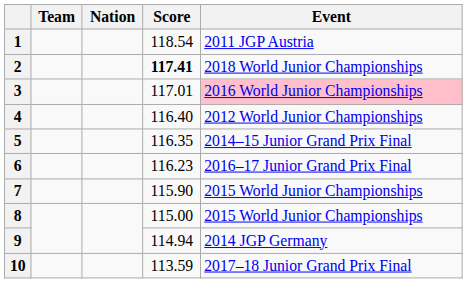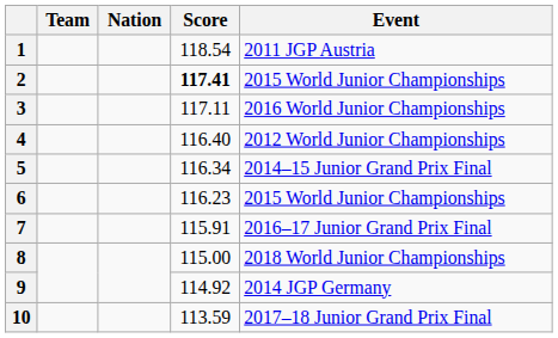 <table class="wikitable unsortable" style="text-align:left; width:75%">
 <tr>
 <th scope="col"></th>
 <th scope="col">Team</th>
 <th scope="col">Nation</th>
 <th scope="col">Score</th>
 <th scope="col">Event</th>
 </tr>
 <tr>
 <th scope="row">1</th>
 <td></td>
 <td></td>
 <td style="text-align:center;">118.54</td>
 <td><a href='#'>2011 JGP Austria</a></td>
 </tr>
 <tr>
 <th scope="row">2</th>
 <td></td>
 <td></td>
 <td style="text-align:center;"><strong>117.41</strong></td>
-<td><a href='#'>2018 World Junior Championships</a></td>
+<td><a href='#'>2015 World Junior Championships</a></td>
 </tr>
 <tr>
 <th scope="row">3</th>
 <td></td>
 <td></td>
-<td style="text-align:center;">117.01</td>
-<td style="background: pink;"><a href='#'>2016 World Junior Championships</a></td>
+<td style="text-align:center;">117.11</td>
+<td><a href='#'>2016 World Junior Championships</a></td>
 </tr>
 <tr>
 <th scope="row">4</th>
 <td></td>
 <td></td>
 <td style="text-align:center;">116.40</td>
 <td><a href='#'>2012 World Junior Championships</a></td>
 </tr>
 <tr>
 <th scope="row">5</th>
 <td></td>
 <td></td>
-<td style="text-align:center;">116.35</td>
+<td style="text-align:center;">116.34</td>
 <td><a href='#'>2014–15 Junior Grand Prix Final</a></td>
 </tr>
 <tr>
 <th scope="row">6</th>
 <td></td>
 <td></td>
 <td style="text-align:center;">116.23</td>
-<td><a href='#'>2016–17 Junior Grand Prix Final</a></td>
+<td><a href='#'>2015 World Junior Championships</a></td>
 </tr>
 <tr>
 <th scope="row">7</th>
 <td></td>
 <td></td>
-<td style="text-align:center;">115.90</td>
-<td><a href='#'>2015 World Junior Championships</a></td>
+<td style="text-align:center;">115.91</td>
+<td><a href='#'>2016–17 Junior Grand Prix Final</a></td>
 </tr>
 <tr>
 <th scope="row">8</th>
 <td rowspan="2"></td>
 <td rowspan="2"></td>
 <td style="text-align:center;">115.00</td>
-<td><a href='#'>2015 World Junior Championships</a></td>
+<td><a href='#'>2018 World Junior Championships</a></td>
 </tr>
 <tr>
 <th scope="row">9</th>
-<td style="text-align:center;">114.94</td>
+<td style="text-align:center;">114.92</td>
 <td><a href='#'>2014 JGP Germany</a></td>
 </tr>
 <tr>
 <th scope="row">10</th>
 <td></td>
 <td></td>
 <td style="text-align:center;">113.59</td>
 <td><a href='#'>2017–18 Junior Grand Prix Final</a></td>
 </tr>
 </table>
